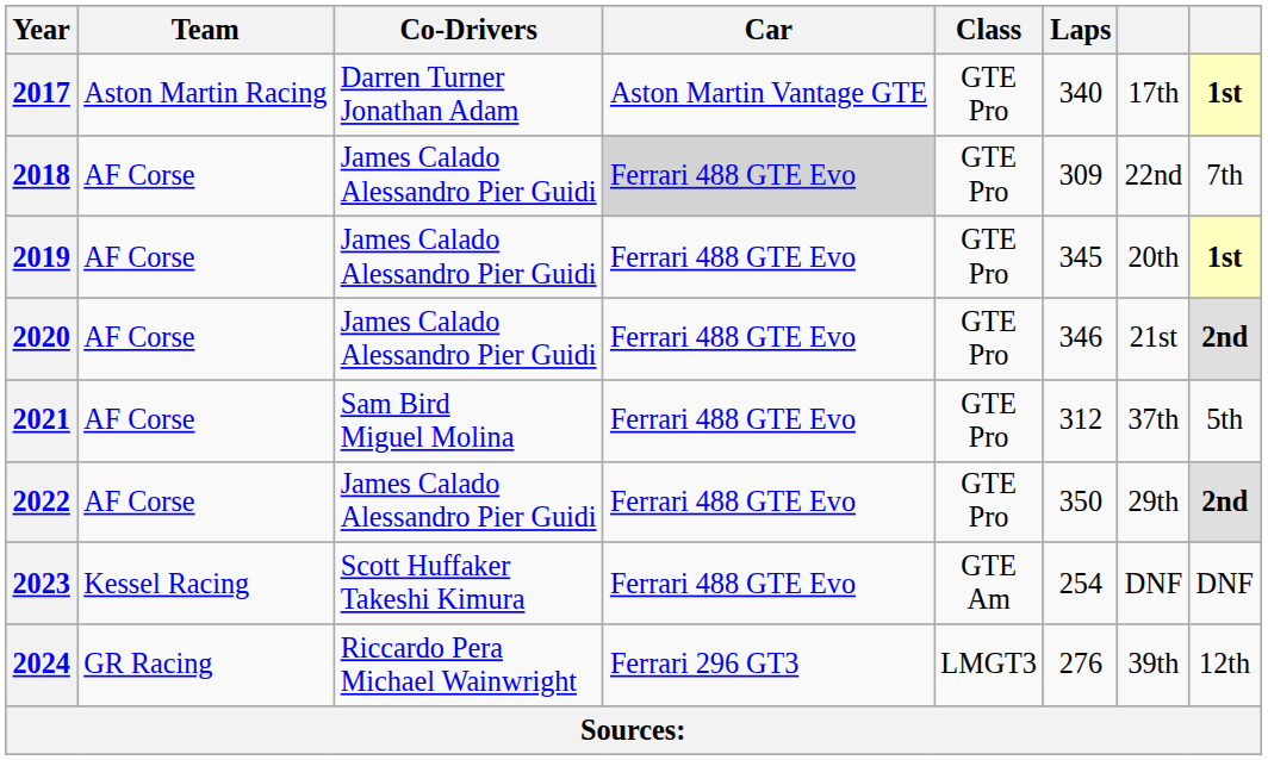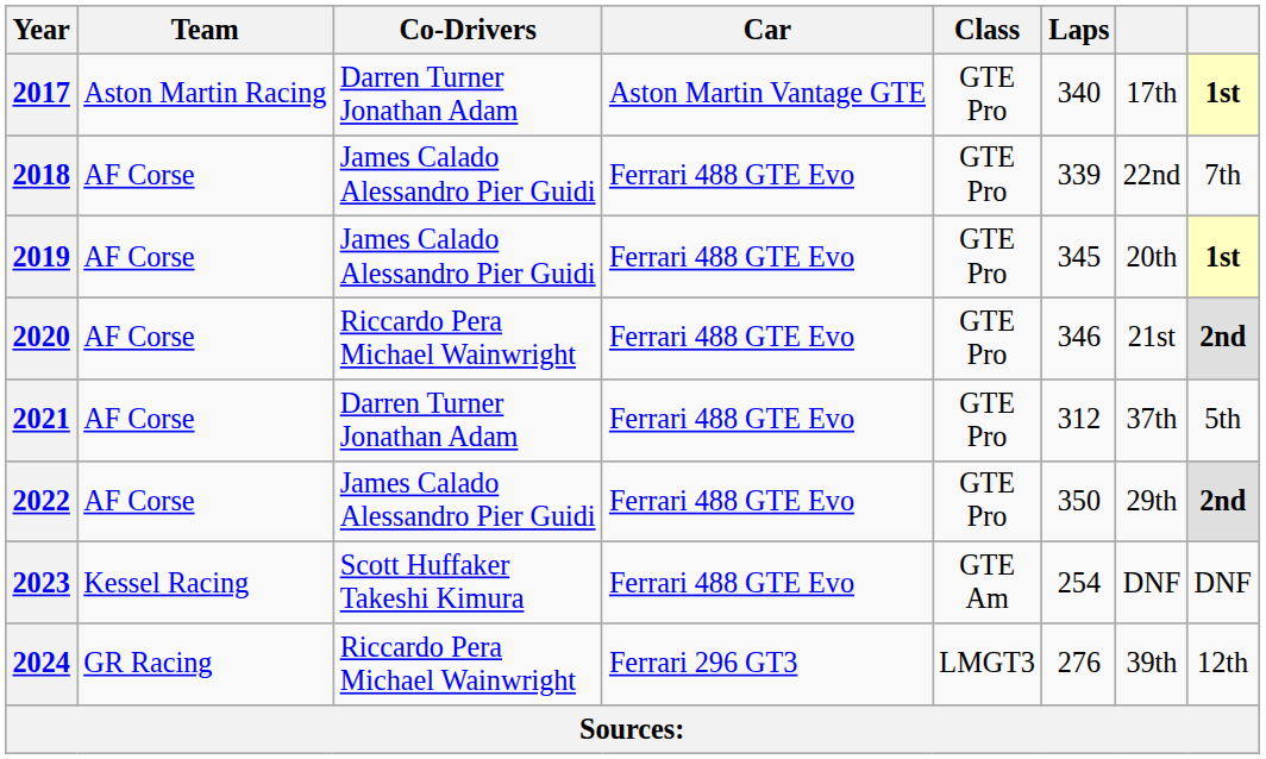 <table class="wikitable" style="text-align:center; font-size:90%">
 <tr>
 <th>Year</th>
 <th>Team</th>
 <th>Co-Drivers</th>
 <th>Car</th>
 <th>Class</th>
 <th>Laps</th>
 <th></th>
 <th></th>
 </tr>
 <tr>
 <th><a href='#'>2017</a></th>
 <td align="left"> <a href='#'>Aston Martin Racing</a></td>
 <td align="left"> <a href='#'>Darren Turner</a><br> <a href='#'>Jonathan Adam</a></td>
 <td align="left"><a href='#'>Aston Martin Vantage GTE</a></td>
 <td>GTE<br>Pro</td>
 <td>340</td>
 <td>17th</td>
 <td style="background:#FFFFBF;"><strong>1st</strong></td>
 </tr>
 <tr>
 <th><a href='#'>2018</a></th>
 <td align="left"> <a href='#'>AF Corse</a></td>
 <td align="left"> <a href='#'>James Calado</a><br> <a href='#'>Alessandro Pier Guidi</a></td>
-<td align="left" style="background: lightgrey;"><a href='#'>Ferrari 488 GTE Evo</a></td>
+<td align="left"><a href='#'>Ferrari 488 GTE Evo</a></td>
 <td>GTE<br>Pro</td>
-<td>309</td>
+<td>339</td>
 <td>22nd</td>
 <td>7th</td>
 </tr>
 <tr>
 <th><a href='#'>2019</a></th>
 <td align="left"> <a href='#'>AF Corse</a></td>
 <td align="left"> <a href='#'>James Calado</a><br> <a href='#'>Alessandro Pier Guidi</a></td>
 <td align="left"><a href='#'>Ferrari 488 GTE Evo</a></td>
 <td>GTE<br>Pro</td>
 <td>345</td>
 <td>20th</td>
 <td style="background:#FFFFBF;"><strong>1st</strong></td>
 </tr>
 <tr>
 <th><a href='#'>2020</a></th>
 <td align="left"> <a href='#'>AF Corse</a></td>
-<td align="left"> <a href='#'>James Calado</a><br> <a href='#'>Alessandro Pier Guidi</a></td>
+<td align="left"> <a href='#'>Riccardo Pera</a><br> <a href='#'>Michael Wainwright</a></td>
 <td align="left"><a href='#'>Ferrari 488 GTE Evo</a></td>
 <td>GTE<br>Pro</td>
 <td>346</td>
 <td>21st</td>
 <td style="background:#DFDFDF;"><strong>2nd</strong></td>
 </tr>
 <tr>
 <th><a href='#'>2021</a></th>
 <td align="left"> <a href='#'>AF Corse</a></td>
-<td align="left"> <a href='#'>Sam Bird</a><br> <a href='#'>Miguel Molina</a></td>
+<td align="left"> <a href='#'>Darren Turner</a><br> <a href='#'>Jonathan Adam</a></td>
 <td align="left"><a href='#'>Ferrari 488 GTE Evo</a></td>
 <td>GTE<br>Pro</td>
 <td>312</td>
 <td>37th</td>
 <td>5th</td>
 </tr>
 <tr>
 <th><a href='#'>2022</a></th>
 <td align="left"> <a href='#'>AF Corse</a></td>
 <td align="left"> <a href='#'>James Calado</a><br> <a href='#'>Alessandro Pier Guidi</a></td>
 <td align="left"><a href='#'>Ferrari 488 GTE Evo</a></td>
 <td>GTE<br>Pro</td>
 <td>350</td>
 <td>29th</td>
 <td style="background:#DFDFDF;"><strong>2nd</strong></td>
 </tr>
 <tr>
 <th><a href='#'>2023</a></th>
 <td align="left"> <a href='#'>Kessel Racing</a></td>
 <td align="left"> <a href='#'>Scott Huffaker</a><br> <a href='#'>Takeshi Kimura</a></td>
 <td align="left"><a href='#'>Ferrari 488 GTE Evo</a></td>
 <td>GTE<br>Am</td>
 <td>254</td>
 <td>DNF</td>
 <td>DNF</td>
 </tr>
 <tr>
 <th><a href='#'>2024</a></th>
 <td align="left"> <a href='#'>GR Racing</a></td>
 <td align="left"> <a href='#'>Riccardo Pera</a><br> <a href='#'>Michael Wainwright</a></td>
 <td align="left"><a href='#'>Ferrari 296 GT3</a></td>
 <td>LMGT3</td>
 <td>276</td>
 <td>39th</td>
 <td>12th</td>
 </tr>
 <tr>
 <th colspan="8">Sources:</th>
 </tr>
 </table>
